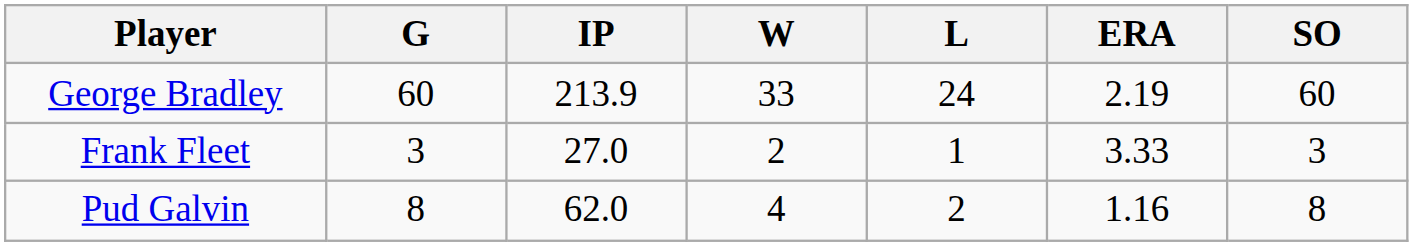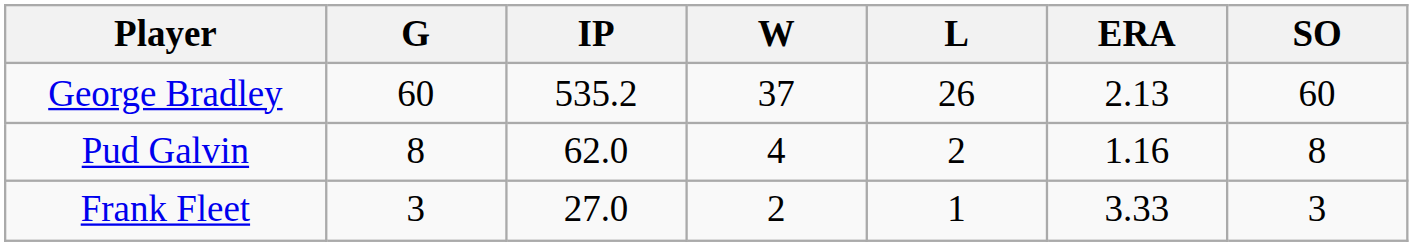 <table class="wikitable sortable">
 <tr>
 <th bgcolor="#DDDDFF" width="16%">Player</th>
 <th bgcolor="#DDDDFF" width="9%">G</th>
 <th bgcolor="#DDDDFF" width="9%">IP</th>
 <th bgcolor="#DDDDFF" width="9%">W</th>
 <th bgcolor="#DDDDFF" width="9%">L</th>
 <th bgcolor="#DDDDFF" width="9%">ERA</th>
 <th bgcolor="#DDDDFF" width="9%">SO</th>
 </tr>
 <tr align=center>
 <td><a href='#'>George Bradley</a></td>
 <td>60</td>
-<td>213.9</td>
-<td>33</td>
-<td>24</td>
-<td>2.19</td>
+<td>535.2</td>
+<td>37</td>
+<td>26</td>
+<td>2.13</td>
 <td>60</td>
+</tr>
+<tr align=center>
+<td><a href='#'>Pud Galvin</a></td>
+<td>8</td>
+<td>62.0</td>
+<td>4</td>
+<td>2</td>
+<td>1.16</td>
+<td>8</td>
 </tr>
 <tr align=center>
 <td><a href='#'>Frank Fleet</a></td>
 <td>3</td>
 <td>27.0</td>
 <td>2</td>
 <td>1</td>
 <td>3.33</td>
 <td>3</td>
 </tr>
-<tr align=center>
-<td><a href='#'>Pud Galvin</a></td>
-<td>8</td>
-<td>62.0</td>
-<td>4</td>
-<td>2</td>
-<td>1.16</td>
-<td>8</td>
-</tr>
 </table>
